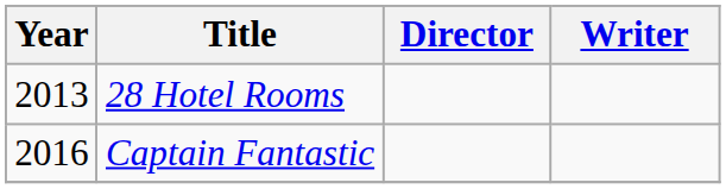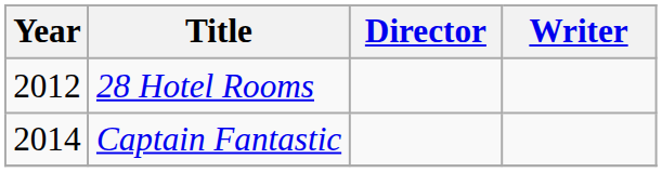 <table class="wikitable">
 <tr>
 <th>Year</th>
 <th>Title</th>
 <th style="width:65px;"><a href='#'>Director</a></th>
 <th style="width:65px;"><a href='#'>Writer</a></th>
 </tr>
 <tr>
-<td>2013</td>
+<td>2012</td>
 <td><em><a href='#'>28 Hotel Rooms</a></em></td>
 <td></td>
 <td></td>
 </tr>
 <tr>
-<td>2016</td>
+<td>2014</td>
 <td><em><a href='#'>Captain Fantastic</a></em></td>
 <td></td>
 <td></td>
 </tr>
 <tr>
 </tr>
 </table>
